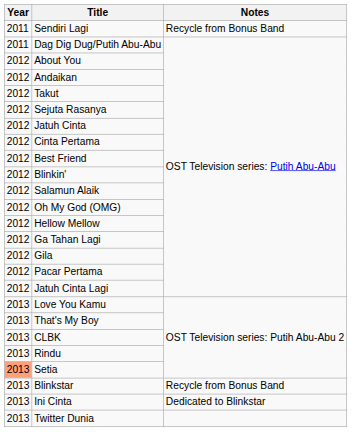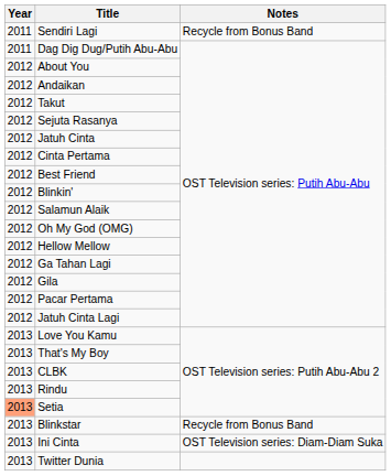 <table class="wikitable">
 <tr>
 <th>Year</th>
 <th>Title</th>
 <th>Notes</th>
 </tr>
 <tr>
 <td>2011</td>
 <td>Sendiri Lagi</td>
 <td>Recycle from Bonus Band</td>
 </tr>
 <tr>
 <td>2011</td>
 <td>Dag Dig Dug/Putih Abu-Abu</td>
 <td rowspan=16>OST Television series: <a href='#'>Putih Abu-Abu</a></td>
 </tr>
 <tr>
 <td>2012</td>
 <td>About You</td>
 </tr>
 <tr>
 <td>2012</td>
 <td>Andaikan</td>
 </tr>
 <tr>
 <td>2012</td>
 <td>Takut</td>
 </tr>
 <tr>
 <td>2012</td>
 <td>Sejuta Rasanya</td>
 </tr>
 <tr>
 <td>2012</td>
 <td>Jatuh Cinta</td>
 </tr>
 <tr>
 <td>2012</td>
 <td>Cinta Pertama</td>
 </tr>
 <tr>
 <td>2012</td>
 <td>Best Friend</td>
 </tr>
 <tr>
 <td>2012</td>
 <td>Blinkin'</td>
 </tr>
 <tr>
 <td>2012</td>
 <td>Salamun Alaik</td>
 </tr>
 <tr>
 <td>2012</td>
 <td>Oh My God (OMG)</td>
 </tr>
 <tr>
 <td>2012</td>
 <td>Hellow Mellow</td>
 </tr>
 <tr>
 <td>2012</td>
 <td>Ga Tahan Lagi</td>
 </tr>
 <tr>
 <td>2012</td>
 <td>Gila</td>
 </tr>
 <tr>
 <td>2012</td>
 <td>Pacar Pertama</td>
 </tr>
 <tr>
 <td>2012</td>
 <td>Jatuh Cinta Lagi</td>
 </tr>
 <tr>
 <td>2013</td>
 <td>Love You Kamu</td>
 <td rowspan=5>OST Television series: Putih Abu-Abu 2</td>
 </tr>
 <tr>
 <td>2013</td>
 <td>That's My Boy</td>
 </tr>
 <tr>
 <td>2013</td>
 <td>CLBK</td>
 </tr>
 <tr>
 <td>2013</td>
 <td>Rindu</td>
 </tr>
 <tr>
 <td style="background: lightsalmon;">2013</td>
 <td>Setia</td>
 </tr>
 <tr>
 <td>2013</td>
 <td>Blinkstar</td>
 <td>Recycle from Bonus Band</td>
 </tr>
 <tr>
 <td>2013</td>
 <td>Ini Cinta</td>
-<td>Dedicated to Blinkstar</td>
+<td>OST Television series: Diam-Diam Suka</td>
 </tr>
 <tr>
 <td>2013</td>
 <td>Twitter Dunia</td>
 <td></td>
 </tr>
 </table>
